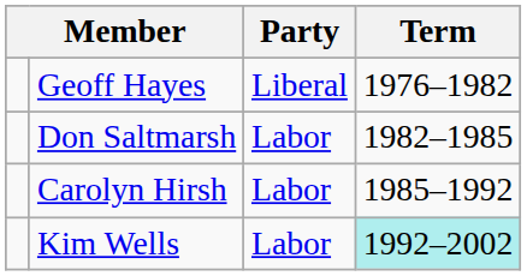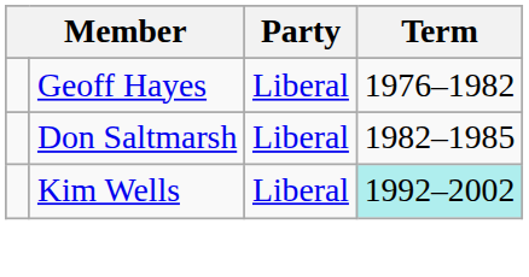 <table class="wikitable">
 <tr>
 <th colspan="2">Member</th>
 <th>Party</th>
 <th>Term</th>
 </tr>
 <tr>
 <td> </td>
 <td><a href='#'>Geoff Hayes</a></td>
 <td><a href='#'>Liberal</a></td>
 <td>1976–1982</td>
 </tr>
 <tr>
 <td> </td>
 <td><a href='#'>Don Saltmarsh</a></td>
-<td><a href='#'>Labor</a></td>
+<td><a href='#'>Liberal</a></td>
 <td>1982–1985</td>
 </tr>
 <tr>
 <td> </td>
-<td><a href='#'>Carolyn Hirsh</a></td>
-<td><a href='#'>Labor</a></td>
-<td>1985–1992</td>
-</tr>
-<tr>
-<td> </td>
 <td><a href='#'>Kim Wells</a></td>
-<td><a href='#'>Labor</a></td>
+<td><a href='#'>Liberal</a></td>
 <td style="background: paleturquoise;">1992–2002</td>
 </tr>
 </table>
